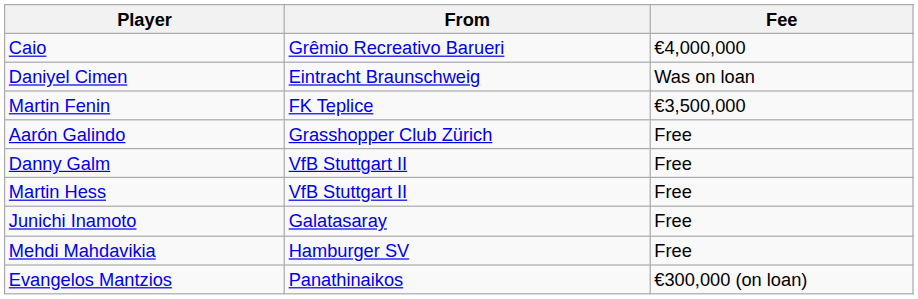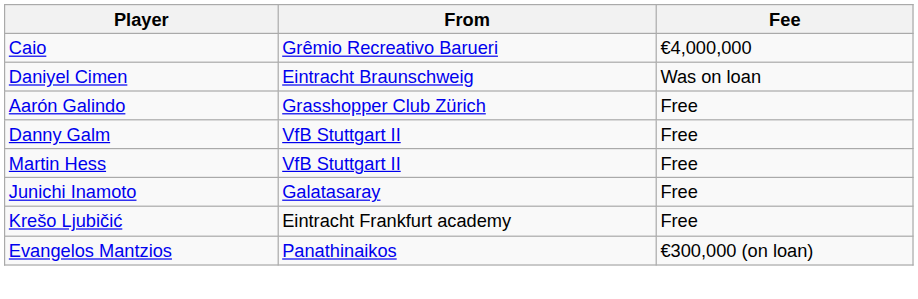 <table class="wikitable" style="text-align:center; font-size:95%;width:60%; text-align:left">
 <tr>
 <th><strong>Player</strong></th>
 <th><strong>From</strong></th>
 <th><strong>Fee</strong></th>
 </tr>
 <tr --->
 <td> <a href='#'>Caio</a></td>
 <td><a href='#'>Grêmio Recreativo Barueri</a></td>
 <td>€4,000,000</td>
 </tr>
 <tr --->
 <td> <a href='#'>Daniyel Cimen</a></td>
 <td><a href='#'>Eintracht Braunschweig</a></td>
 <td>Was on loan</td>
-</tr>
-<tr --->
-<td> <a href='#'>Martin Fenin</a></td>
-<td><a href='#'>FK Teplice</a></td>
-<td>€3,500,000</td>
 </tr>
 <tr --->
 <td> <a href='#'>Aarón Galindo</a></td>
 <td><a href='#'>Grasshopper Club Zürich</a></td>
 <td>Free</td>
 </tr>
 <tr --->
 <td> <a href='#'>Danny Galm</a></td>
 <td><a href='#'>VfB Stuttgart II</a></td>
 <td>Free</td>
 </tr>
 <tr --->
 <td> <a href='#'>Martin Hess</a></td>
 <td><a href='#'>VfB Stuttgart II</a></td>
 <td>Free</td>
 </tr>
 <tr --->
 <td> <a href='#'>Junichi Inamoto</a></td>
 <td><a href='#'>Galatasaray</a></td>
 <td>Free</td>
 </tr>
 <tr --->
-<td> <a href='#'>Mehdi Mahdavikia</a></td>
-<td><a href='#'>Hamburger SV</a></td>
+<td> <a href='#'>Krešo Ljubičić</a></td>
+<td>Eintracht Frankfurt academy</td>
 <td>Free</td>
 </tr>
 <tr --->
 <td> <a href='#'>Evangelos Mantzios</a></td>
 <td><a href='#'>Panathinaikos</a></td>
 <td>€300,000 (on loan)</td>
 </tr>
 </table>
